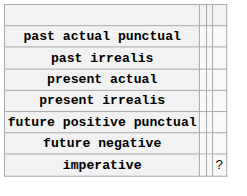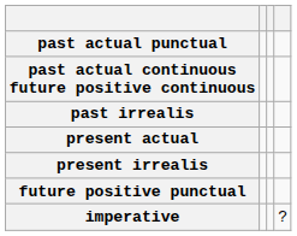 <table class="wikitable">
 <tr>
 <th></th>
 <th><br></th>
 <th> <br></th>
 <th><br></th>
 </tr>
 <tr>
 <th>past actual punctual</th>
+<td></td>
+<td></td>
+<td></td>
+</tr>
+<tr>
+<th>past actual continuous<br>future positive continuous</th>
 <td></td>
 <td></td>
 <td></td>
 </tr>
 <tr>
 <th>past irrealis</th>
 <td></td>
 <td></td>
 <td></td>
 </tr>
 <tr>
 <th>present actual</th>
 <td></td>
 <td></td>
 <td></td>
 </tr>
 <tr>
 <th>present irrealis</th>
 <td></td>
 <td></td>
 <td></td>
 </tr>
 <tr>
 <th>future positive punctual</th>
 <td></td>
 <td></td>
 <td></td>
 </tr>
 <tr>
-<th>future negative</th>
-<td></td>
-<td></td>
-<td></td>
-</tr>
-<tr>
 <th>imperative</th>
 <td></td>
 <td></td>
 <td>?</td>
 </tr>
 </table>
